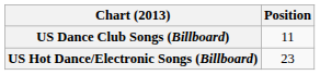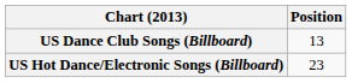 <table class="wikitable plainrowheaders sortable" style="text-align:center;">
 <tr>
 <th scope="col">Chart (2013)</th>
 <th scope="col">Position</th>
 </tr>
 <tr>
 <th scope="row">US Dance Club Songs (<em>Billboard</em>)</th>
-<td>11</td>
+<td>13</td>
 </tr>
 <tr>
 <th scope="row">US Hot Dance/Electronic Songs (<em>Billboard</em>)</th>
 <td>23</td>
 </tr>
 </table>
